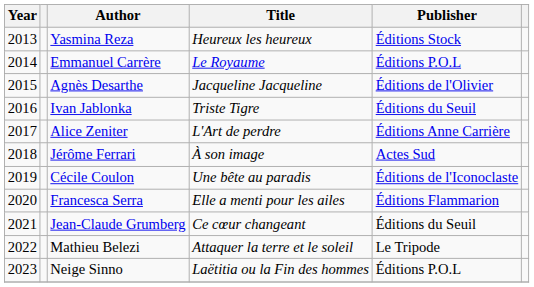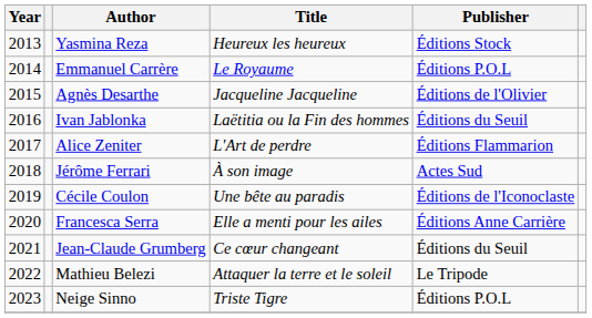 <table class="wikitable sortable plainrowheaders">
 <tr>
 <th scope="col">Year</th>
 <th scope="col"></th>
 <th scope="col">Author</th>
 <th scope="col">Title</th>
 <th scope="col">Publisher</th>
 <th scope="col" class="unsortable"></th>
 </tr>
 <tr>
 <td>2013</td>
 <td></td>
 <td><a href='#'>Yasmina Reza</a></td>
 <td><em>Heureux les heureux</em></td>
 <td><a href='#'>Éditions Stock</a></td>
 <td></td>
 </tr>
 <tr>
 <td>2014</td>
 <td></td>
 <td><a href='#'>Emmanuel Carrère</a></td>
 <td><em><a href='#'>Le Royaume</a></em></td>
 <td><a href='#'>Éditions P.O.L</a></td>
 <td></td>
 </tr>
 <tr>
 <td>2015</td>
 <td></td>
 <td><a href='#'>Agnès Desarthe</a></td>
 <td><em>Jacqueline Jacqueline</em></td>
 <td><a href='#'>Éditions de l'Olivier</a></td>
 <td></td>
 </tr>
 <tr>
 <td>2016</td>
 <td></td>
 <td><a href='#'>Ivan Jablonka</a></td>
-<td><em>Triste Tigre</em></td>
+<td><em>Laëtitia ou la Fin des hommes</em></td>
 <td><a href='#'>Éditions du Seuil</a></td>
 <td></td>
 </tr>
 <tr>
 <td>2017</td>
 <td></td>
 <td><a href='#'>Alice Zeniter</a></td>
 <td><em>L'Art de perdre</em></td>
-<td><a href='#'>Éditions Anne Carrière</a></td>
+<td><a href='#'>Éditions Flammarion</a></td>
 <td></td>
 </tr>
 <tr>
 <td>2018</td>
 <td></td>
 <td><a href='#'>Jérôme Ferrari</a></td>
 <td><em>À son image</em></td>
 <td><a href='#'>Actes Sud</a></td>
 <td></td>
 </tr>
 <tr>
 <td>2019</td>
 <td></td>
 <td><a href='#'>Cécile Coulon</a></td>
 <td><em>Une bête au paradis</em></td>
 <td><a href='#'>Éditions de l'Iconoclaste</a></td>
 <td></td>
 </tr>
 <tr>
 <td>2020</td>
 <td></td>
 <td><a href='#'>Francesca Serra</a></td>
 <td><em>Elle a menti pour les ailes</em></td>
-<td><a href='#'>Éditions Flammarion</a></td>
+<td><a href='#'>Éditions Anne Carrière</a></td>
 <td></td>
 </tr>
 <tr>
 <td>2021</td>
 <td></td>
 <td><a href='#'>Jean-Claude Grumberg</a></td>
 <td><em>Ce cœur changeant</em></td>
 <td>Éditions du Seuil</td>
 <td></td>
 </tr>
 <tr>
 <td>2022</td>
 <td></td>
 <td>Mathieu Belezi</td>
 <td><em>Attaquer la terre et le soleil</em></td>
 <td>Le Tripode</td>
 <td></td>
 </tr>
 <tr>
 <td>2023</td>
 <td></td>
 <td>Neige Sinno</td>
-<td><em>Laëtitia ou la Fin des hommes</em></td>
+<td><em>Triste Tigre</em></td>
 <td>Éditions P.O.L</td>
 <td></td>
 </tr>
 <tr>
 </tr>
 </table>
